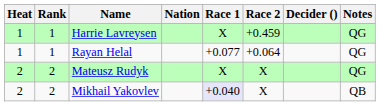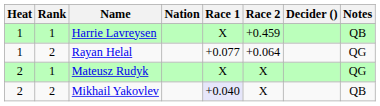 <table class="wikitable sortable" style="text-align:center">
 <tr>
 <th>Heat</th>
 <th>Rank</th>
 <th>Name</th>
 <th>Nation</th>
 <th>Race 1</th>
 <th>Race 2</th>
 <th>Decider ()</th>
 <th>Notes</th>
 </tr>
 <tr bgcolor=bbffbb>
 <td>1</td>
 <td>1</td>
 <td align=left><a href='#'>Harrie Lavreysen</a></td>
 <td align=left></td>
 <td>X</td>
 <td>+0.459</td>
 <td></td>
-<td>QG</td>
+<td>QB</td>
 </tr>
 <tr>
 <td>1</td>
-<td>1</td>
+<td>2</td>
 <td align=left><a href='#'>Rayan Helal</a></td>
 <td align=left></td>
 <td>+0.077</td>
 <td>+0.064</td>
 <td></td>
 <td>QG</td>
 </tr>
 <tr bgcolor=bbffbb>
 <td>2</td>
-<td>2</td>
+<td>1</td>
 <td align=left><a href='#'>Mateusz Rudyk</a></td>
 <td align=left></td>
 <td>X</td>
 <td>X</td>
 <td></td>
 <td>QG</td>
 </tr>
 <tr>
 <td>2</td>
 <td>2</td>
 <td align=left><a href='#'>Mikhail Yakovlev</a></td>
 <td align=left></td>
 <td style="background: lavender;">+0.040</td>
 <td>X</td>
 <td></td>
 <td>QB</td>
 </tr>
 </table>
